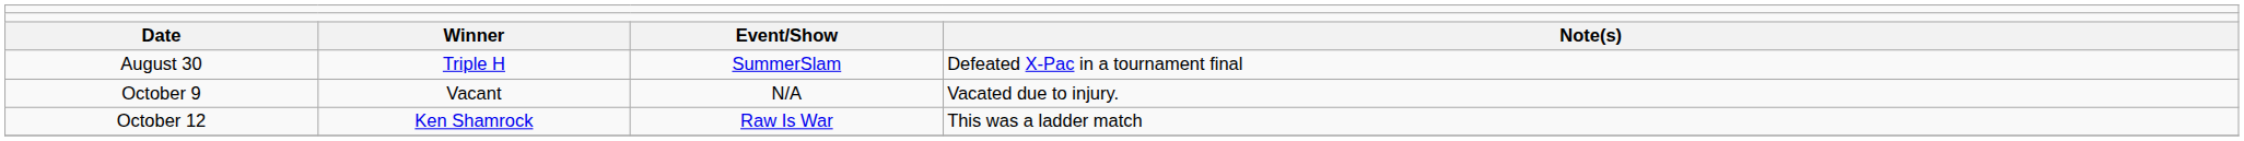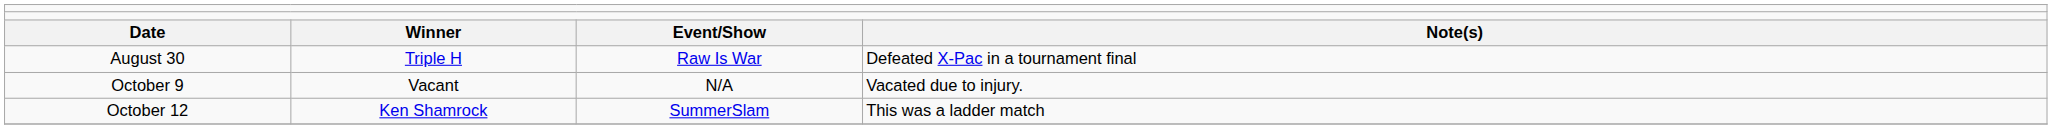 <table class="wikitable" style="text-align:center; width:100%;">
 <tr>
 <td colspan="5"></td>
 </tr>
 <tr>
 <td colspan="5"><strong></strong></td>
 </tr>
 <tr>
 <th width=14%>Date</th>
 <th width=14%>Winner</th>
 <th width=14%>Event/Show</th>
 <th width=58%>Note(s)</th>
 </tr>
 <tr>
 <td>August 30</td>
 <td><a href='#'>Triple H</a></td>
-<td><a href='#'>SummerSlam</a></td>
+<td><a href='#'>Raw Is War</a></td>
 <td align=left>Defeated <a href='#'>X-Pac</a> in a tournament final</td>
 </tr>
 <tr>
 <td>October 9</td>
 <td>Vacant</td>
 <td>N/A</td>
 <td align=left>Vacated due to injury.</td>
 </tr>
 <tr>
 <td>October 12</td>
 <td><a href='#'>Ken Shamrock</a></td>
-<td><a href='#'>Raw Is War</a></td>
+<td><a href='#'>SummerSlam</a></td>
 <td align=left>This was a ladder match</td>
 </tr>
 <tr>
 </tr>
 </table>
